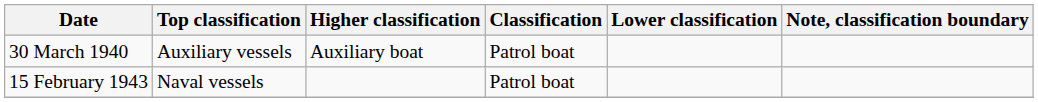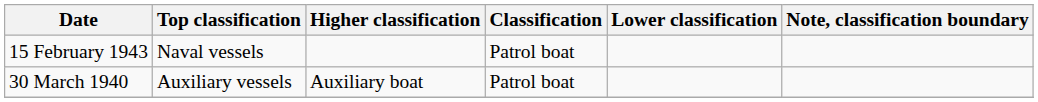 <table class="wikitable">
 <tr>
 <th>Date</th>
 <th>Top classification</th>
 <th>Higher classification</th>
 <th>Classification</th>
 <th>Lower classification</th>
 <th>Note, classification boundary</th>
 </tr>
 <tr>
+<td>15 February 1943</td>
+<td>Naval vessels</td>
+<td></td>
+<td>Patrol boat</td>
+<td></td>
+<td></td>
+</tr>
+<tr>
 <td>30 March 1940</td>
 <td>Auxiliary vessels</td>
 <td>Auxiliary boat</td>
 <td>Patrol boat</td>
 <td></td>
 <td></td>
 </tr>
 <tr>
-<td>15 February 1943</td>
-<td>Naval vessels</td>
-<td></td>
-<td>Patrol boat</td>
-<td></td>
-<td></td>
-</tr>
-<tr>
 </tr>
 </table>
